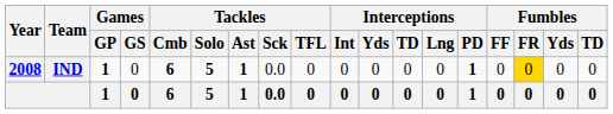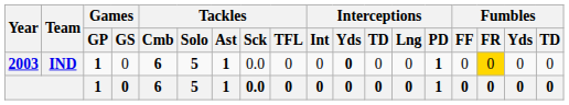 <table class="wikitable" style="text-align:center">
 <tr>
 <th rowspan="2">Year</th>
 <th rowspan="2">Team</th>
 <th colspan="2">Games</th>
 <th colspan="5">Tackles</th>
 <th colspan="5">Interceptions</th>
 <th colspan="4">Fumbles</th>
 </tr>
 <tr>
 <th>GP</th>
 <th>GS</th>
 <th>Cmb</th>
 <th>Solo</th>
 <th>Ast</th>
 <th>Sck</th>
 <th>TFL</th>
 <th>Int</th>
 <th>Yds</th>
 <th>TD</th>
 <th>Lng</th>
 <th>PD</th>
 <th>FF</th>
 <th>FR</th>
 <th>Yds</th>
 <th>TD</th>
 </tr>
 <tr>
-<th><a href='#'>2008</a></th>
+<th><a href='#'>2003</a></th>
 <th><a href='#'>IND</a></th>
 <td><strong>1</strong></td>
 <td>0</td>
 <td><strong>6</strong></td>
 <td><strong>5</strong></td>
 <td><strong>1</strong></td>
 <td>0.0</td>
 <td>0</td>
 <td>0</td>
-<td>0</td>
+<td><strong>0</strong></td>
 <td>0</td>
 <td>0</td>
 <td><strong>1</strong></td>
 <td>0</td>
 <td style="background: gold;">0</td>
 <td>0</td>
 <td>0</td>
 </tr>
 <tr>
 <th colspan="2"></th>
 <th>1</th>
 <th>0</th>
 <th>6</th>
 <th>5</th>
 <th>1</th>
 <th>0.0</th>
 <th>0</th>
 <th>0</th>
 <th>0</th>
 <th>0</th>
 <th>0</th>
 <th>1</th>
 <th>0</th>
 <th>0</th>
 <th>0</th>
 <th>0</th>
 </tr>
 </table>
